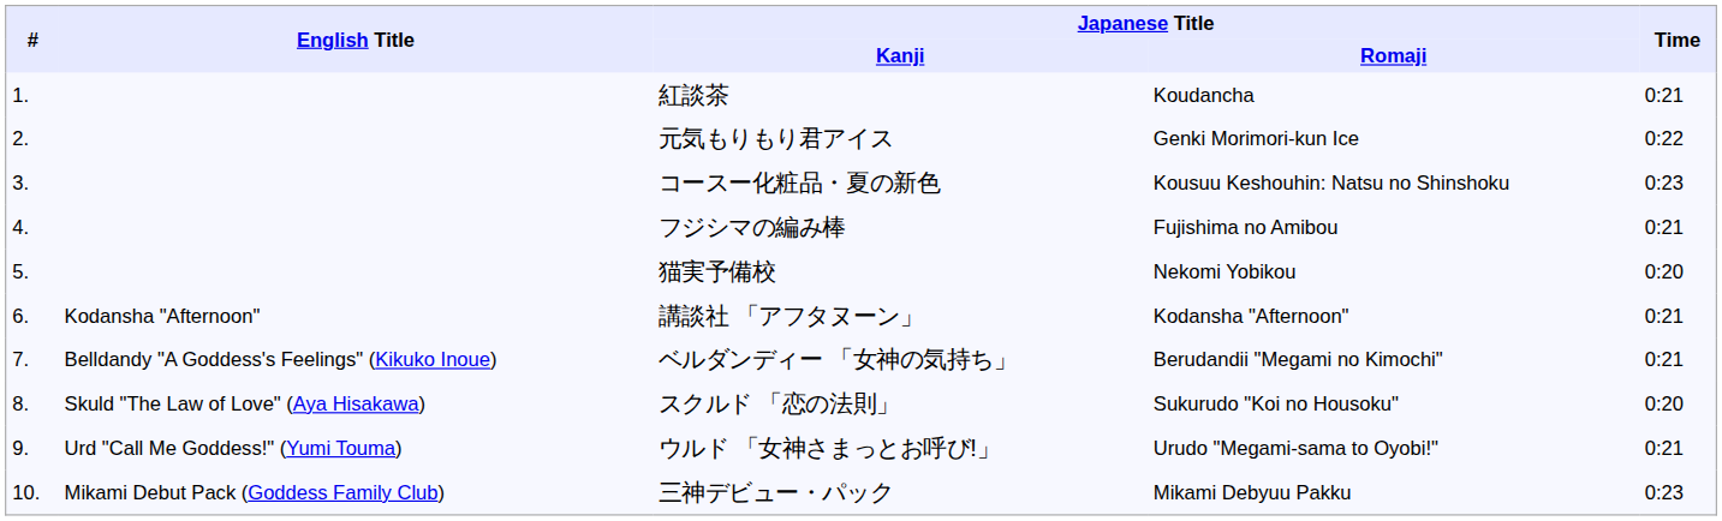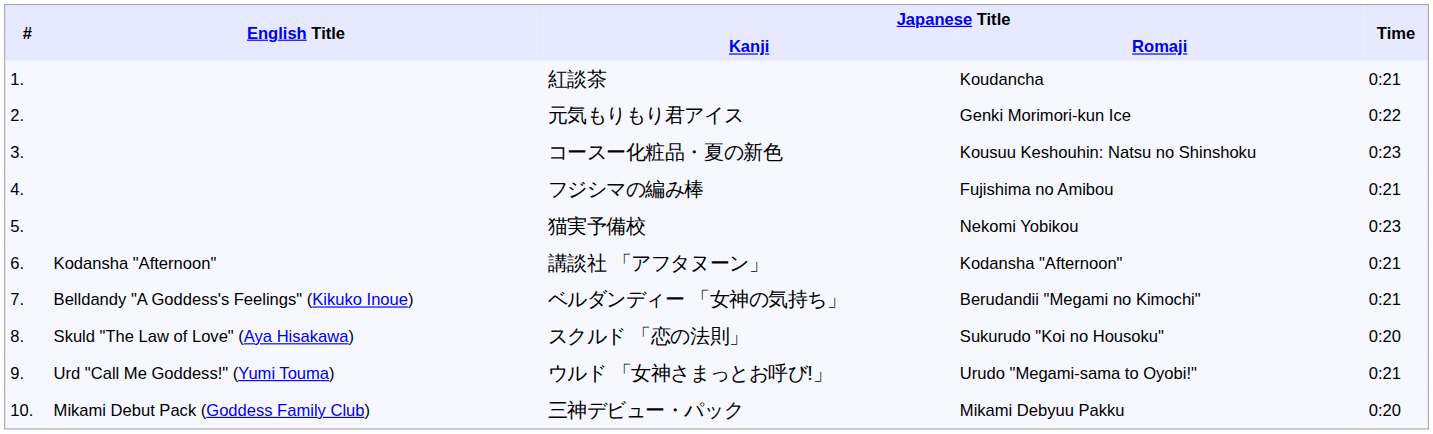 <table border="0" cellpadding="4" cellspacing="0"  style="border:1px #aaa solid; border-collapse:collapse; padding:0.2em; margin:0 1em 1em; background:#f7f8ff; font-size:0.9em; width:98%;">
 <tr style="vertical-align:middle; background:#e6e9ff;">
 <th rowspan="2">#</th>
 <th rowspan="2"><a href='#'>English</a> Title</th>
 <th colspan="2"><a href='#'>Japanese</a> Title</th>
 <th rowspan="2">Time</th>
 </tr>
 <tr style="background:#e6e9ff;">
 <th><a href='#'>Kanji</a></th>
 <th><a href='#'>Romaji</a></th>
 </tr>
 <tr>
 <td>1.</td>
 <td></td>
 <td style="font-size: 120%;">紅談茶</td>
 <td>Koudancha</td>
 <td>0:21</td>
 </tr>
 <tr>
 <td>2.</td>
 <td></td>
 <td style="font-size: 120%;">元気もりもり君アイス</td>
 <td>Genki Morimori-kun Ice</td>
 <td>0:22</td>
 </tr>
 <tr>
 <td>3.</td>
 <td></td>
 <td style="font-size: 120%;">コースー化粧品・夏の新色</td>
 <td>Kousuu Keshouhin: Natsu no Shinshoku</td>
 <td>0:23</td>
 </tr>
 <tr>
 <td>4.</td>
 <td></td>
 <td style="font-size: 120%;">フジシマの編み棒</td>
 <td>Fujishima no Amibou</td>
 <td>0:21</td>
 </tr>
 <tr>
 <td>5.</td>
 <td></td>
 <td style="font-size: 120%;">猫実予備校</td>
 <td>Nekomi Yobikou</td>
-<td>0:20</td>
+<td>0:23</td>
 </tr>
 <tr>
 <td>6.</td>
 <td>Kodansha "Afternoon"</td>
 <td style="font-size: 120%;">講談社 「アフタヌーン」</td>
 <td>Kodansha "Afternoon"</td>
 <td>0:21</td>
 </tr>
 <tr>
 <td>7.</td>
 <td>Belldandy "A Goddess's Feelings" (<a href='#'>Kikuko Inoue</a>)</td>
 <td style="font-size: 120%;">ベルダンディー 「女神の気持ち」</td>
 <td>Berudandii "Megami no Kimochi"</td>
 <td>0:21</td>
 </tr>
 <tr>
 <td>8.</td>
 <td>Skuld "The Law of Love" (<a href='#'>Aya Hisakawa</a>)</td>
 <td style="font-size: 120%;">スクルド 「恋の法則」</td>
 <td>Sukurudo "Koi no Housoku"</td>
 <td>0:20</td>
 </tr>
 <tr>
 <td>9.</td>
 <td>Urd "Call Me Goddess!" (<a href='#'>Yumi Touma</a>)</td>
 <td style="font-size: 120%;">ウルド 「女神さまっとお呼び!」</td>
 <td>Urudo "Megami-sama to Oyobi!"</td>
 <td>0:21</td>
 </tr>
 <tr>
 <td>10.</td>
 <td>Mikami Debut Pack (<a href='#'>Goddess Family Club</a>)</td>
 <td style="font-size: 120%;">三神デビュー・パック</td>
 <td>Mikami Debyuu Pakku</td>
-<td>0:23</td>
+<td>0:20</td>
 </tr>
 </table>
